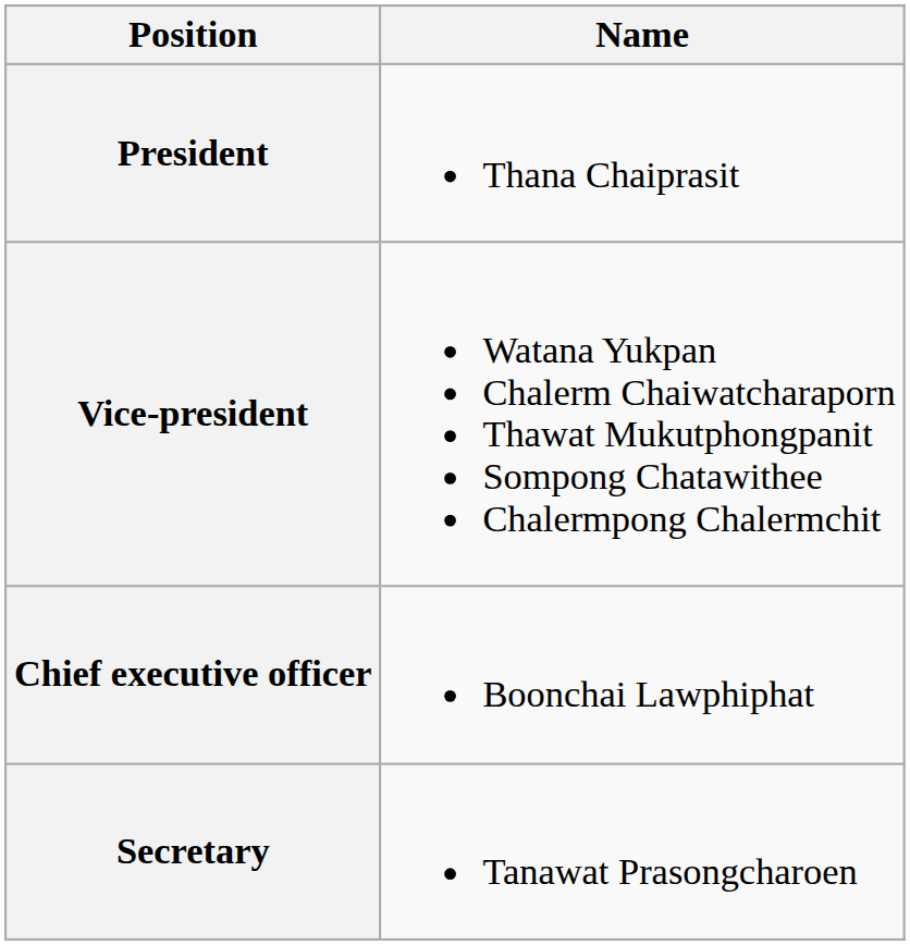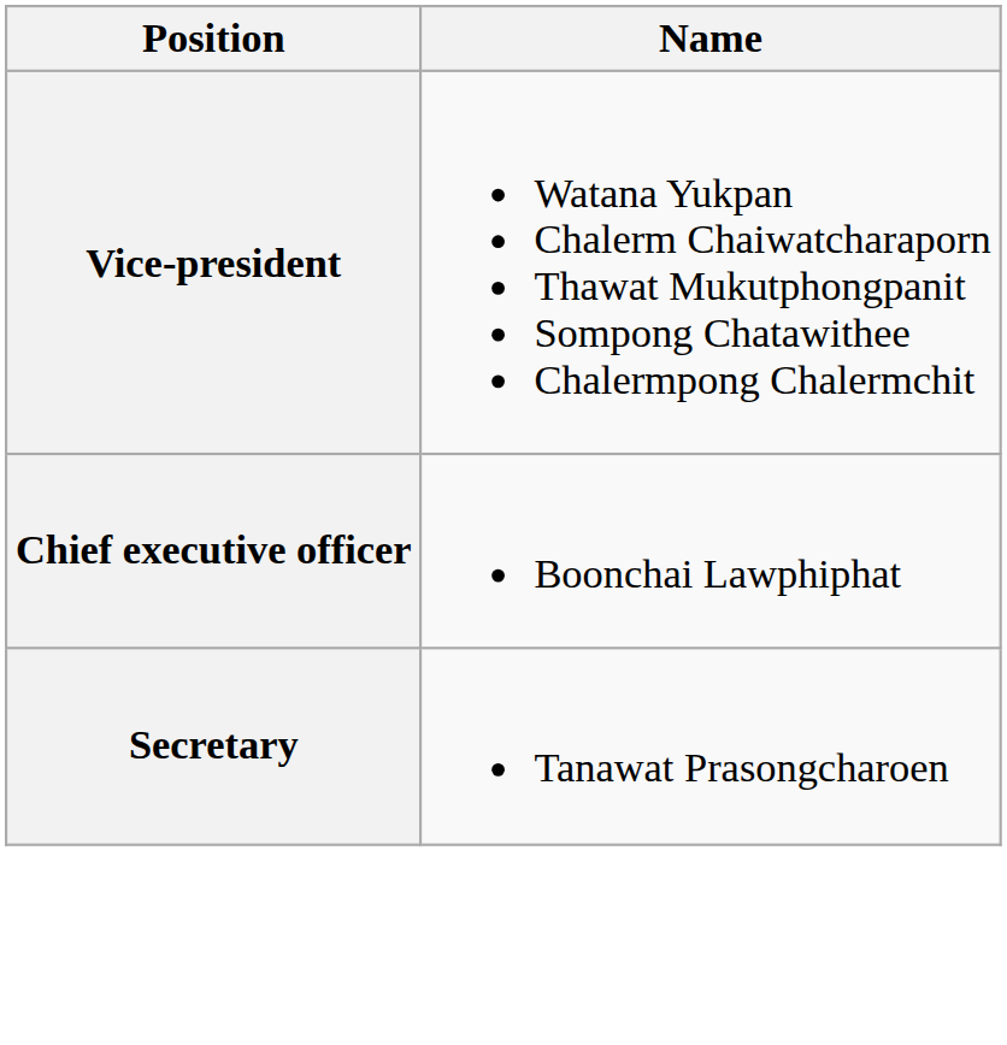 <table class="wikitable">
 <tr style="background:#EFEFEF">
 <th>Position</th>
 <th>Name</th>
-</tr>
-<tr>
-<th>President</th>
-<td><br><ul><li>Thana Chaiprasit</li></ul></td>
 </tr>
 <tr>
 <th>Vice-president</th>
 <td><br><ul><li>Watana Yukpan</li><li>Chalerm Chaiwatcharaporn</li><li>Thawat Mukutphongpanit</li><li>Sompong Chatawithee</li><li>Chalermpong Chalermchit</li></ul></td>
 </tr>
 <tr>
 <th>Chief executive officer</th>
 <td><br><ul><li>Boonchai Lawphiphat</li></ul></td>
 </tr>
 <tr>
 <th>Secretary</th>
 <td><br><ul><li>Tanawat Prasongcharoen</li></ul></td>
 </tr>
 </table>
